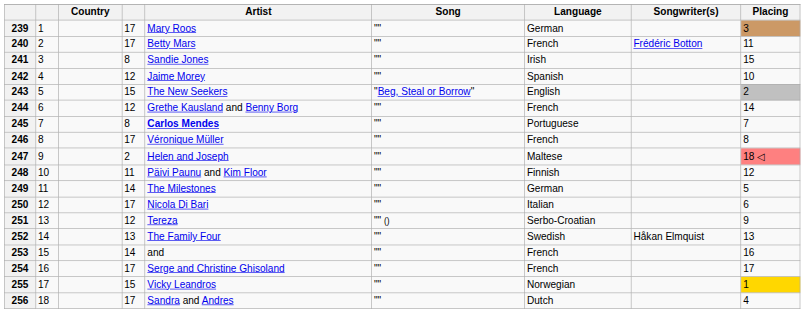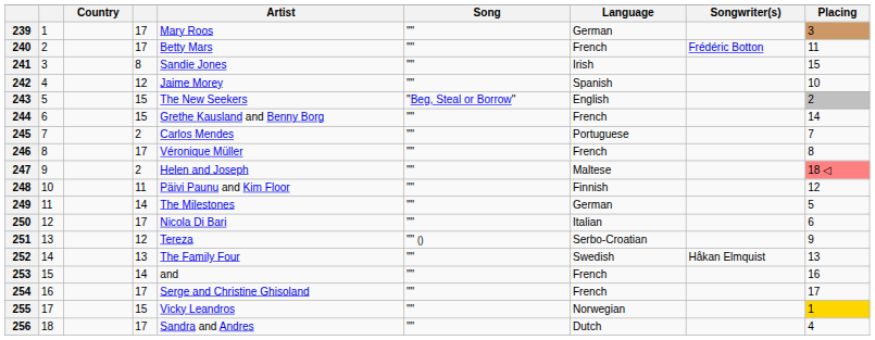 <table class="wikitable plainrowheaders" style="width:100%">
 <tr>
 </tr>
 <tr>
 <th scope="col"></th>
 <th scope="col"></th>
 <th scope="col">Country</th>
 <th scope="col"></th>
 <th scope="col">Artist</th>
 <th scope="col">Song</th>
 <th scope="col">Language</th>
 <th scope="col">Songwriter(s)</th>
 <th scope="col">Placing</th>
 </tr>
 <tr>
 <th scope="row">239</th>
 <td>1</td>
 <td></td>
 <td>17</td>
 <td><a href='#'>Mary Roos</a></td>
 <td>""</td>
 <td>German</td>
 <td></td>
 <td bgcolor="#C96">3</td>
 </tr>
 <tr>
 <th scope="row">240</th>
 <td>2</td>
 <td></td>
 <td>17</td>
 <td><a href='#'>Betty Mars</a></td>
 <td>""</td>
 <td>French</td>
 <td><a href='#'>Frédéric Botton</a></td>
 <td>11</td>
 </tr>
 <tr>
 <th scope="row">241</th>
 <td>3</td>
 <td></td>
 <td>8</td>
 <td><a href='#'>Sandie Jones</a></td>
 <td>""</td>
 <td>Irish</td>
 <td></td>
 <td>15</td>
 </tr>
 <tr>
 <th scope="row">242</th>
 <td>4</td>
 <td></td>
 <td>12</td>
 <td><a href='#'>Jaime Morey</a></td>
 <td>""</td>
 <td>Spanish</td>
 <td></td>
 <td>10</td>
 </tr>
 <tr>
 <th scope="row">243</th>
 <td>5</td>
 <td></td>
 <td>15</td>
 <td><a href='#'>The New Seekers</a></td>
 <td>"<a href='#'>Beg, Steal or Borrow</a>"</td>
 <td>English</td>
 <td></td>
 <td bgcolor="silver">2</td>
 </tr>
 <tr>
 <th scope="row">244</th>
 <td>6</td>
 <td></td>
-<td>12</td>
+<td>15</td>
 <td><a href='#'>Grethe Kausland</a> and <a href='#'>Benny Borg</a></td>
 <td>""</td>
 <td>French</td>
 <td></td>
 <td>14</td>
 </tr>
 <tr>
 <th scope="row">245</th>
 <td>7</td>
 <td></td>
-<td>8</td>
-<td><strong><a href='#'>Carlos Mendes</a></strong></td>
+<td>2</td>
+<td><a href='#'>Carlos Mendes</a></td>
 <td>""</td>
 <td>Portuguese</td>
 <td></td>
 <td>7</td>
 </tr>
 <tr>
 <th scope="row">246</th>
 <td>8</td>
 <td></td>
 <td>17</td>
 <td><a href='#'>Véronique Müller</a></td>
 <td>""</td>
 <td>French</td>
 <td></td>
 <td>8</td>
 </tr>
 <tr>
 <th scope="row">247</th>
 <td>9</td>
 <td></td>
 <td>2</td>
 <td><a href='#'>Helen and Joseph</a></td>
 <td>""</td>
 <td>Maltese</td>
 <td></td>
 <td bgcolor="#FE8080">18 ◁</td>
 </tr>
 <tr>
 <th scope="row">248</th>
 <td>10</td>
 <td></td>
 <td>11</td>
 <td><a href='#'>Päivi Paunu</a> and <a href='#'>Kim Floor</a></td>
 <td>""</td>
 <td>Finnish</td>
 <td></td>
 <td>12</td>
 </tr>
 <tr>
 <th scope="row">249</th>
 <td>11</td>
 <td></td>
 <td>14</td>
 <td><a href='#'>The Milestones</a></td>
 <td>""</td>
 <td>German</td>
 <td></td>
 <td>5</td>
 </tr>
 <tr>
 <th scope="row">250</th>
 <td>12</td>
 <td></td>
 <td>17</td>
 <td><a href='#'>Nicola Di Bari</a></td>
 <td>""</td>
 <td>Italian</td>
 <td></td>
 <td>6</td>
 </tr>
 <tr>
 <th scope="row">251</th>
 <td>13</td>
 <td></td>
 <td>12</td>
 <td><a href='#'>Tereza</a></td>
 <td>"" <small>()</small></td>
 <td>Serbo-Croatian</td>
 <td></td>
 <td>9</td>
 </tr>
 <tr>
 <th scope="row">252</th>
 <td>14</td>
 <td></td>
 <td>13</td>
 <td><a href='#'>The Family Four</a></td>
 <td>""</td>
 <td>Swedish</td>
 <td>Håkan Elmquist</td>
 <td>13</td>
 </tr>
 <tr>
 <th scope="row">253</th>
 <td>15</td>
 <td></td>
 <td>14</td>
 <td> and </td>
 <td>""</td>
 <td>French</td>
 <td></td>
 <td>16</td>
 </tr>
 <tr>
 <th scope="row">254</th>
 <td>16</td>
 <td></td>
 <td>17</td>
 <td><a href='#'>Serge and Christine Ghisoland</a></td>
 <td>""</td>
 <td>French</td>
 <td></td>
 <td>17</td>
 </tr>
 <tr>
 <th scope="row">255</th>
 <td>17</td>
 <td></td>
 <td>15</td>
 <td><a href='#'>Vicky Leandros</a></td>
 <td>""</td>
 <td>Norwegian</td>
 <td></td>
 <td bgcolor="gold">1</td>
 </tr>
 <tr>
 <th scope="row">256</th>
 <td>18</td>
 <td></td>
 <td>17</td>
 <td><a href='#'>Sandra</a> and <a href='#'>Andres</a></td>
 <td>""</td>
 <td>Dutch</td>
 <td></td>
 <td>4</td>
 </tr>
 </table>
